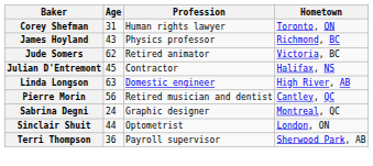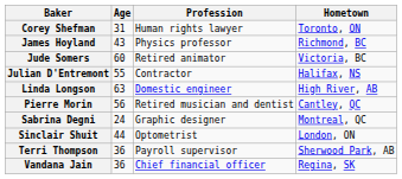 <table class="wikitable sortable">
 <tr>
 <th scope="col">Baker </th>
 <th scope="col">Age</th>
 <th scope="col" class="unsortable">Profession</th>
 <th scope="col" class="unsortable">Hometown</th>
 </tr>
 <tr>
 <th scope="row">Corey Shefman</th>
 <td>31</td>
 <td>Human rights lawyer</td>
 <td><a href='#'>Toronto</a>, <a href='#'>ON</a></td>
 </tr>
 <tr>
 <th scope="row">James Hoyland</th>
 <td>43</td>
 <td>Physics professor</td>
 <td><a href='#'>Richmond</a>, <a href='#'>BC</a></td>
 </tr>
 <tr>
 <th scope="row">Jude Somers</th>
-<td>62</td>
+<td>60</td>
 <td>Retired animator</td>
 <td><a href='#'>Victoria</a>, BC</td>
 </tr>
 <tr>
 <th scope="row">Julian D'Entremont</th>
-<td>45</td>
+<td>55</td>
 <td>Contractor</td>
 <td><a href='#'>Halifax</a>, <a href='#'>NS</a></td>
 </tr>
 <tr>
 <th scope="row">Linda Longson</th>
 <td>63</td>
 <td><a href='#'>Domestic engineer</a></td>
 <td><a href='#'>High River</a>, <a href='#'>AB</a></td>
 </tr>
 <tr>
 <th scope="row">Pierre Morin</th>
 <td>56</td>
 <td>Retired musician and dentist</td>
 <td><a href='#'>Cantley</a>, <a href='#'>QC</a></td>
 </tr>
 <tr>
 <th scope="row">Sabrina Degni</th>
 <td>24</td>
 <td>Graphic designer</td>
 <td><a href='#'>Montreal</a>, QC</td>
 </tr>
 <tr>
 <th scope="row">Sinclair Shuit</th>
 <td>44</td>
 <td>Optometrist</td>
 <td><a href='#'>London</a>, ON</td>
 </tr>
 <tr>
 <th scope="row">Terri Thompson</th>
 <td>36</td>
 <td>Payroll supervisor</td>
 <td><a href='#'>Sherwood Park</a>, AB</td>
 </tr>
+<tr>
+<th scope="row">Vandana Jain</th>
+<td>36</td>
+<td><a href='#'>Chief financial officer</a></td>
+<td><a href='#'>Regina</a>, <a href='#'>SK</a></td>
+</tr>
 </table>
